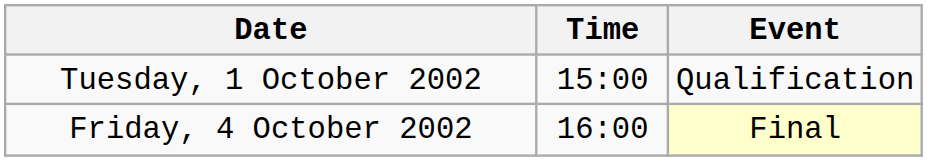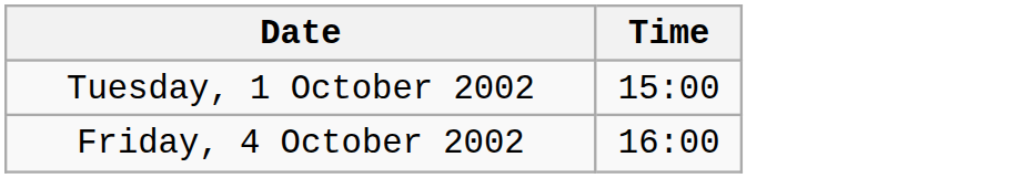 <table class = "wikitable" style="text-align:center;">
 <tr>
 <th width=220>Date</th>
 <th width=50>Time</th>
-<th width=100>Event</th>
 </tr>
 <tr>
 <td>Tuesday, 1 October 2002</td>
 <td>15:00</td>
-<td>Qualification</td>
 </tr>
 <tr>
 <td>Friday, 4 October 2002</td>
 <td>16:00</td>
-<td bgcolor=ffffcc>Final</td>
 </tr>
 </table>
